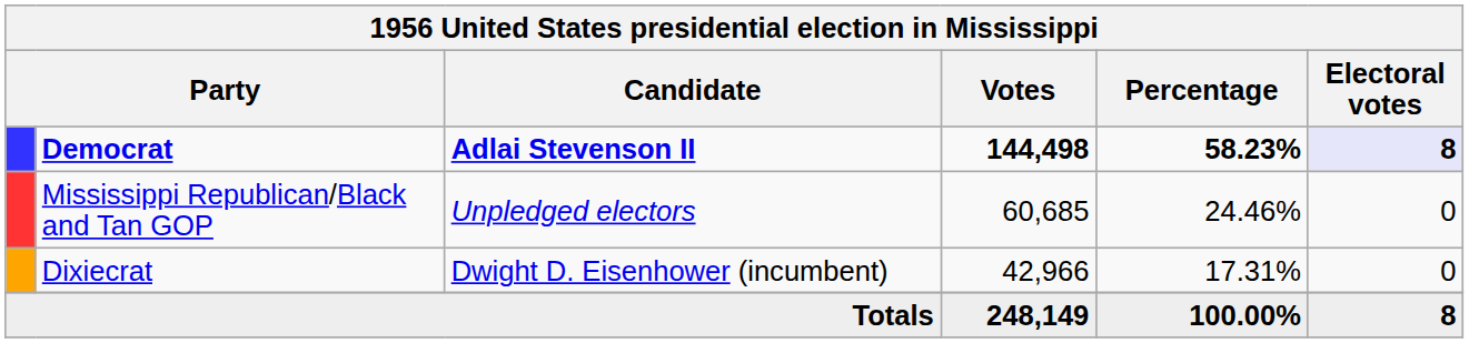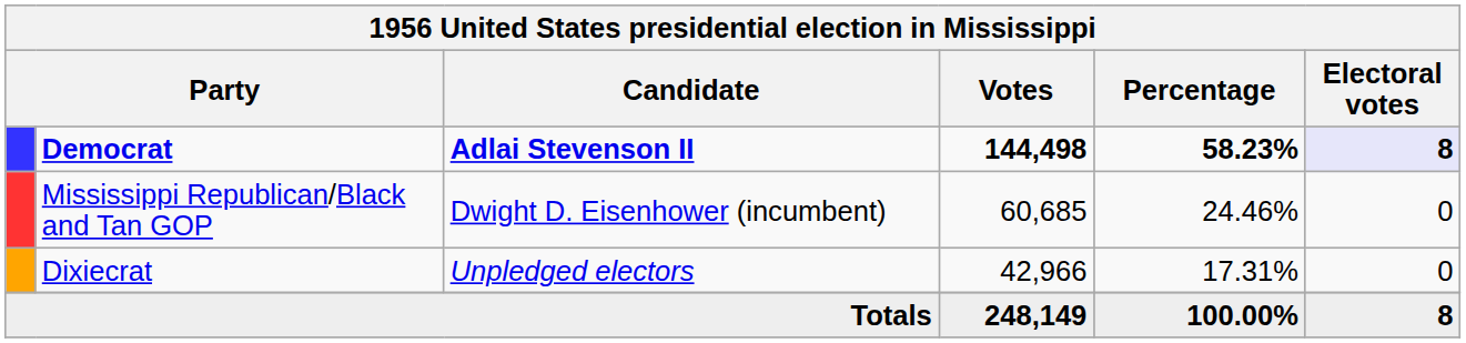 <table class="wikitable nowrap" style="font-size: 95%;">
 <tr>
 <th colspan="6">1956 United States presidential election in Mississippi</th>
 </tr>
 <tr>
 <th colspan="2" style="width: 15em">Party</th>
 <th style="width: 17em">Candidate</th>
 <th style="width: 5em">Votes</th>
 <th style="width: 7em">Percentage</th>
 <th style="width: 5em">Electoral votes</th>
 </tr>
 <tr>
 <th style="background-color:#3333FF; width: 3px"></th>
 <td style="width: 130px"><strong><a href='#'>Democrat</a></strong></td>
 <td><strong><a href='#'>Adlai Stevenson II</a></strong></td>
 <td align="right"><strong>144,498</strong></td>
 <td align="right"><strong>58.23%</strong></td>
 <td align="right" style="background: lavender;"><strong>8</strong></td>
 </tr>
 <tr>
 <th style="background-color:#FF3333; width: 3px"></th>
 <td style="width: 130px"><a href='#'>Mississippi Republican</a>/<a href='#'>Black and Tan GOP</a></td>
-<td><em><a href='#'>Unpledged electors</a></em></td>
+<td><a href='#'>Dwight D. Eisenhower</a> (incumbent)</td>
 <td align="right">60,685</td>
 <td align="right">24.46%</td>
 <td align="right">0</td>
 </tr>
 <tr>
 <th style="background-color:#FFA500; width: 3px"></th>
 <td style="width: 130px"><a href='#'>Dixiecrat</a></td>
-<td><a href='#'>Dwight D. Eisenhower</a> (incumbent)</td>
+<td><em><a href='#'>Unpledged electors</a></em></td>
 <td align="right">42,966</td>
 <td align="right">17.31%</td>
 <td align="right">0</td>
 </tr>
 <tr>
 </tr>
 <tr bgcolor="#EEEEEE">
 <td colspan="3" align="right"><strong>Totals</strong></td>
 <td align="right"><strong>248,149</strong></td>
 <td align="right"><strong>100.00%</strong></td>
 <td align="right"><strong>8</strong></td>
 </tr>
 </table>
